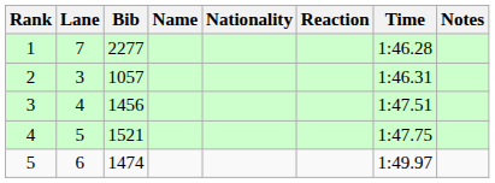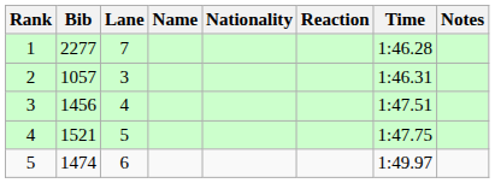 <table class="wikitable sortable" style="text-align:center">
 <tr>
 <th>Rank</th>
+<th>Bib</th>
 <th>Lane</th>
-<th>Bib</th>
 <th>Name</th>
 <th>Nationality</th>
 <th>Reaction</th>
 <th>Time</th>
 <th>Notes</th>
 </tr>
 <tr bgcolor=ccffcc>
 <td>1</td>
+<td>2277</td>
 <td>7</td>
-<td>2277</td>
 <td align=left></td>
 <td align=left></td>
 <td></td>
 <td>1:46.28</td>
 <td><strong></strong></td>
 </tr>
 <tr bgcolor=ccffcc>
 <td>2</td>
+<td>1057</td>
 <td>3</td>
-<td>1057</td>
 <td align=left></td>
 <td align=left></td>
 <td></td>
 <td>1:46.31</td>
 <td><strong></strong></td>
 </tr>
 <tr bgcolor=ccffcc>
 <td>3</td>
+<td>1456</td>
 <td>4</td>
-<td>1456</td>
 <td align=left></td>
 <td align=left></td>
 <td></td>
 <td>1:47.51</td>
 <td><strong></strong></td>
 </tr>
 <tr bgcolor=ccffcc>
 <td>4</td>
+<td>1521</td>
 <td>5</td>
-<td>1521</td>
 <td align=left></td>
 <td align=left></td>
 <td></td>
 <td>1:47.75</td>
 <td><strong></strong></td>
 </tr>
 <tr>
 <td>5</td>
+<td>1474</td>
 <td>6</td>
-<td>1474</td>
 <td align=left></td>
 <td align=left></td>
 <td></td>
 <td>1:49.97</td>
 <td></td>
 </tr>
 </table>
